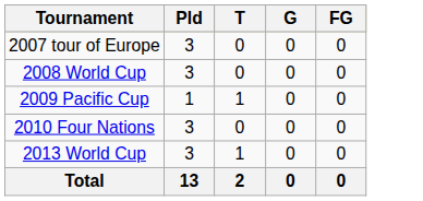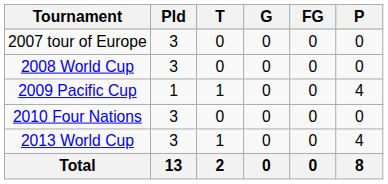 <table class="wikitable" style="border-collapse:collapse;text-align:center">
 <tr bgcolor=#bdb76b>
 <th>Tournament</th>
 <th width="40">Pld</th>
 <th width="40">T</th>
 <th width="40">G</th>
 <th width="40">FG</th>
+<th width="40">P</th>
 </tr>
 <tr>
 <td>2007 tour of Europe</td>
 <td>3</td>
+<td>0</td>
 <td>0</td>
 <td>0</td>
 <td>0</td>
 </tr>
 <tr>
 <td><a href='#'>2008 World Cup</a></td>
 <td>3</td>
 <td>0</td>
 <td>0</td>
 <td>0</td>
+<td>0</td>
 </tr>
 <tr>
 <td><a href='#'>2009 Pacific Cup</a></td>
 <td>1</td>
 <td>1</td>
 <td>0</td>
 <td>0</td>
+<td>4</td>
 </tr>
 <tr>
 <td><a href='#'>2010 Four Nations</a></td>
 <td>3</td>
+<td>0</td>
 <td>0</td>
 <td>0</td>
 <td>0</td>
 </tr>
 <tr>
 <td><a href='#'>2013 World Cup</a></td>
 <td>3</td>
 <td>1</td>
 <td>0</td>
 <td>0</td>
+<td>4</td>
 </tr>
 <tr>
 <th>Total</th>
 <th>13</th>
 <th>2</th>
 <th>0</th>
 <th>0</th>
+<th>8</th>
 </tr>
 </table>
